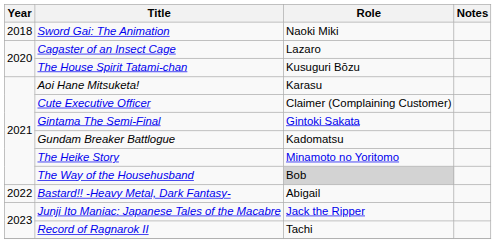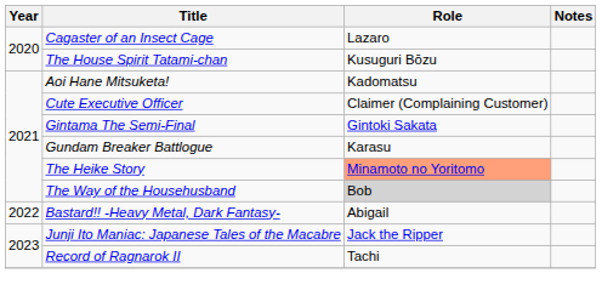 <table class="wikitable">
 <tr>
 <th>Year</th>
 <th>Title</th>
 <th>Role</th>
 <th>Notes</th>
-</tr>
-<tr>
-<td>2018</td>
-<td><em><a href='#'>Sword Gai: The Animation</a></em></td>
-<td>Naoki Miki</td>
-<td></td>
 </tr>
 <tr>
 <td rowspan="2">2020</td>
 <td><em><a href='#'>Cagaster of an Insect Cage</a></em></td>
 <td>Lazaro</td>
 <td></td>
 </tr>
 <tr>
 <td><em><a href='#'>The House Spirit Tatami-chan</a></em></td>
 <td>Kusuguri Bōzu</td>
 <td></td>
 </tr>
 <tr>
 <td rowspan="6">2021</td>
 <td><em>Aoi Hane Mitsuketa!</em></td>
-<td>Karasu</td>
+<td>Kadomatsu</td>
 <td></td>
 </tr>
 <tr>
 <td><em><a href='#'>Cute Executive Officer</a></em></td>
 <td>Claimer (Complaining Customer)</td>
 <td></td>
 </tr>
 <tr>
 <td><em><a href='#'>Gintama The Semi-Final</a></em></td>
 <td><a href='#'>Gintoki Sakata</a></td>
 <td></td>
 </tr>
 <tr>
 <td><em>Gundam Breaker Battlogue</em></td>
-<td>Kadomatsu</td>
+<td>Karasu</td>
 <td></td>
 </tr>
 <tr>
 <td><em><a href='#'>The Heike Story</a></em></td>
-<td><a href='#'>Minamoto no Yoritomo</a></td>
+<td style="background: lightsalmon;"><a href='#'>Minamoto no Yoritomo</a></td>
 <td></td>
 </tr>
 <tr>
 <td><em><a href='#'>The Way of the Househusband</a></em></td>
 <td style="background: lightgrey;">Bob</td>
 <td></td>
 </tr>
 <tr>
 <td>2022</td>
 <td><em><a href='#'>Bastard!! -Heavy Metal, Dark Fantasy-</a></em></td>
 <td>Abigail</td>
 <td></td>
 </tr>
 <tr>
 <td rowspan="2">2023</td>
 <td><em><a href='#'>Junji Ito Maniac: Japanese Tales of the Macabre</a></em></td>
 <td><a href='#'>Jack the Ripper</a></td>
 <td></td>
 </tr>
 <tr>
 <td><em><a href='#'>Record of Ragnarok II</a></em></td>
 <td>Tachi</td>
 <td></td>
 </tr>
 <tr>
 </tr>
 </table>
